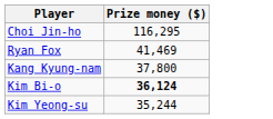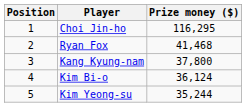 <table class="wikitable">
 <tr>
+<th>Position</th>
 <th>Player</th>
 <th>Prize money ($)</th>
 </tr>
 <tr>
+<td align=center>1</td>
 <td> <a href='#'>Choi Jin-ho</a></td>
 <td align=center>116,295</td>
 </tr>
 <tr>
+<td align=center>2</td>
 <td> <a href='#'>Ryan Fox</a></td>
-<td align=center>41,469</td>
+<td align=center>41,468</td>
 </tr>
 <tr>
+<td align=center>3</td>
 <td> <a href='#'>Kang Kyung-nam</a></td>
 <td align=center>37,800</td>
 </tr>
 <tr>
+<td align=center>4</td>
 <td> <a href='#'>Kim Bi-o</a></td>
-<td align=center><strong>36,124</strong></td>
+<td align=center>36,124</td>
 </tr>
 <tr>
+<td align=center>5</td>
 <td> <a href='#'>Kim Yeong-su</a></td>
 <td align=center>35,244</td>
 </tr>
 </table>
